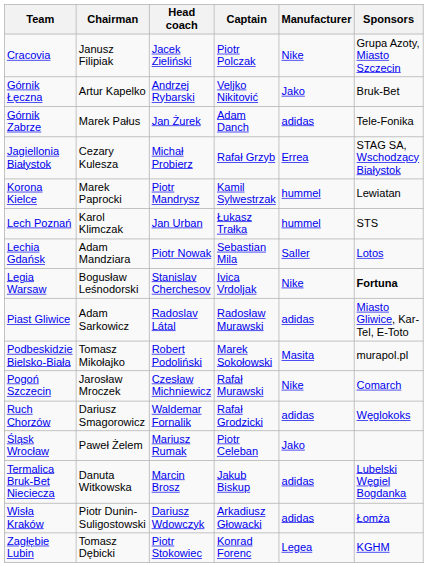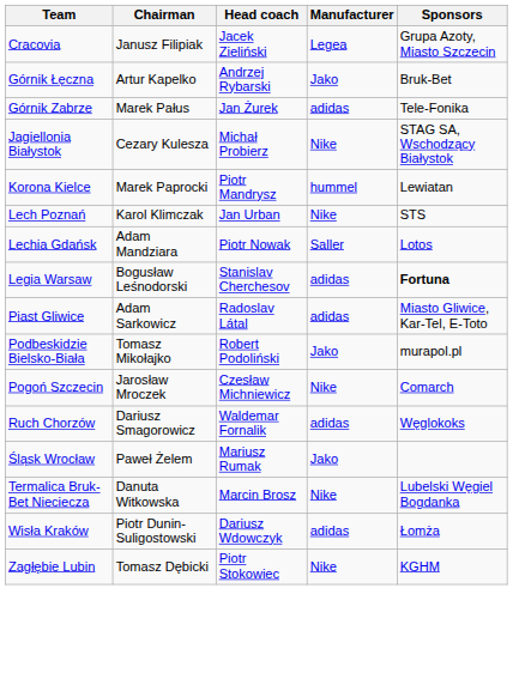 <table class="wikitable sortable" style="text-align: left;">
 <tr>
 <th>Team</th>
 <th>Chairman</th>
 <th>Head coach</th>
-<th>Captain</th>
 <th>Manufacturer</th>
 <th>Sponsors</th>
 </tr>
 <tr>
 <td><a href='#'>Cracovia</a></td>
 <td> Janusz Filipiak</td>
 <td> <a href='#'>Jacek Zieliński</a></td>
-<td> <a href='#'>Piotr Polczak</a></td>
-<td><a href='#'>Nike</a></td>
+<td><a href='#'>Legea</a></td>
 <td>Grupa Azoty, <a href='#'>Miasto Szczecin</a></td>
 </tr>
 <tr>
 <td><a href='#'>Górnik Łęczna</a></td>
 <td> Artur Kapelko</td>
 <td> <a href='#'>Andrzej Rybarski</a></td>
-<td> <a href='#'>Veljko Nikitović</a></td>
 <td><a href='#'>Jako</a></td>
 <td>Bruk-Bet</td>
 </tr>
 <tr>
 <td><a href='#'>Górnik Zabrze</a></td>
 <td> Marek Pałus</td>
 <td> <a href='#'>Jan Żurek</a></td>
-<td> <a href='#'>Adam Danch</a></td>
 <td><a href='#'>adidas</a></td>
 <td>Tele-Fonika</td>
 </tr>
 <tr>
 <td><a href='#'>Jagiellonia Białystok</a></td>
 <td> Cezary Kulesza</td>
 <td> <a href='#'>Michał Probierz</a></td>
-<td> <a href='#'>Rafał Grzyb</a></td>
-<td><a href='#'>Errea</a></td>
+<td><a href='#'>Nike</a></td>
 <td>STAG SA, <a href='#'>Wschodzący Białystok</a></td>
 </tr>
 <tr>
 <td><a href='#'>Korona Kielce</a></td>
 <td> Marek Paprocki</td>
 <td> <a href='#'>Piotr Mandrysz</a></td>
-<td> <a href='#'>Kamil Sylwestrzak</a></td>
 <td><a href='#'>hummel</a></td>
 <td>Lewiatan</td>
 </tr>
 <tr>
 <td><a href='#'>Lech Poznań</a></td>
 <td> Karol Klimczak</td>
 <td> <a href='#'>Jan Urban</a></td>
-<td> <a href='#'>Łukasz Trałka</a></td>
-<td><a href='#'>hummel</a></td>
+<td><a href='#'>Nike</a></td>
 <td>STS</td>
 </tr>
 <tr>
 <td><a href='#'>Lechia Gdańsk</a></td>
 <td> Adam Mandziara</td>
 <td> <a href='#'>Piotr Nowak</a></td>
-<td> <a href='#'>Sebastian Mila</a></td>
 <td><a href='#'>Saller</a></td>
 <td><a href='#'>Lotos</a></td>
 </tr>
 <tr>
 <td><a href='#'>Legia Warsaw</a></td>
 <td> Bogusław Leśnodorski</td>
 <td> <a href='#'>Stanislav Cherchesov</a></td>
-<td> <a href='#'>Ivica Vrdoljak</a></td>
-<td><a href='#'>Nike</a></td>
+<td><a href='#'>adidas</a></td>
 <td><strong>Fortuna</strong></td>
 </tr>
 <tr>
 <td><a href='#'>Piast Gliwice</a></td>
 <td> Adam Sarkowicz</td>
 <td> <a href='#'>Radoslav Látal</a></td>
-<td> <a href='#'>Radosław Murawski</a></td>
 <td><a href='#'>adidas</a></td>
 <td><a href='#'>Miasto Gliwice</a>, Kar-Tel, E-Toto</td>
 </tr>
 <tr>
 <td><a href='#'>Podbeskidzie Bielsko-Biała</a></td>
 <td> Tomasz Mikołajko</td>
 <td> <a href='#'>Robert Podoliński</a></td>
-<td> <a href='#'>Marek Sokołowski</a></td>
-<td><a href='#'>Masita</a></td>
+<td><a href='#'>Jako</a></td>
 <td>murapol.pl</td>
 </tr>
 <tr>
 <td><a href='#'>Pogoń Szczecin</a></td>
 <td> Jarosław Mroczek</td>
 <td> <a href='#'>Czesław Michniewicz</a></td>
-<td> <a href='#'>Rafał Murawski</a></td>
 <td><a href='#'>Nike</a></td>
 <td><a href='#'>Comarch</a></td>
 </tr>
 <tr>
 <td><a href='#'>Ruch Chorzów</a></td>
 <td> Dariusz Smagorowicz</td>
 <td> <a href='#'>Waldemar Fornalik</a></td>
-<td> <a href='#'>Rafał Grodzicki</a></td>
 <td><a href='#'>adidas</a></td>
 <td><a href='#'>Węglokoks</a></td>
 </tr>
 <tr>
 <td><a href='#'>Śląsk Wrocław</a></td>
 <td> Paweł Żelem</td>
 <td> <a href='#'>Mariusz Rumak</a></td>
-<td> <a href='#'>Piotr Celeban</a></td>
 <td><a href='#'>Jako</a></td>
 <td></td>
 </tr>
 <tr>
 <td><a href='#'>Termalica Bruk-Bet Nieciecza</a></td>
 <td> Danuta Witkowska</td>
 <td> <a href='#'>Marcin Brosz</a></td>
-<td> <a href='#'>Jakub Biskup</a></td>
-<td><a href='#'>adidas</a></td>
+<td><a href='#'>Nike</a></td>
 <td><a href='#'>Lubelski Węgiel Bogdanka</a></td>
 </tr>
 <tr>
 <td><a href='#'>Wisła Kraków</a></td>
 <td> Piotr Dunin-Suligostowski</td>
 <td> <a href='#'>Dariusz Wdowczyk</a></td>
-<td> <a href='#'>Arkadiusz Głowacki</a></td>
 <td><a href='#'>adidas</a></td>
 <td><a href='#'>Łomża</a></td>
 </tr>
 <tr>
 <td><a href='#'>Zagłębie Lubin</a></td>
 <td> Tomasz Dębicki</td>
 <td> <a href='#'>Piotr Stokowiec</a></td>
-<td> <a href='#'>Konrad Forenc</a></td>
-<td><a href='#'>Legea</a></td>
+<td><a href='#'>Nike</a></td>
 <td><a href='#'>KGHM</a></td>
 </tr>
 </table>
